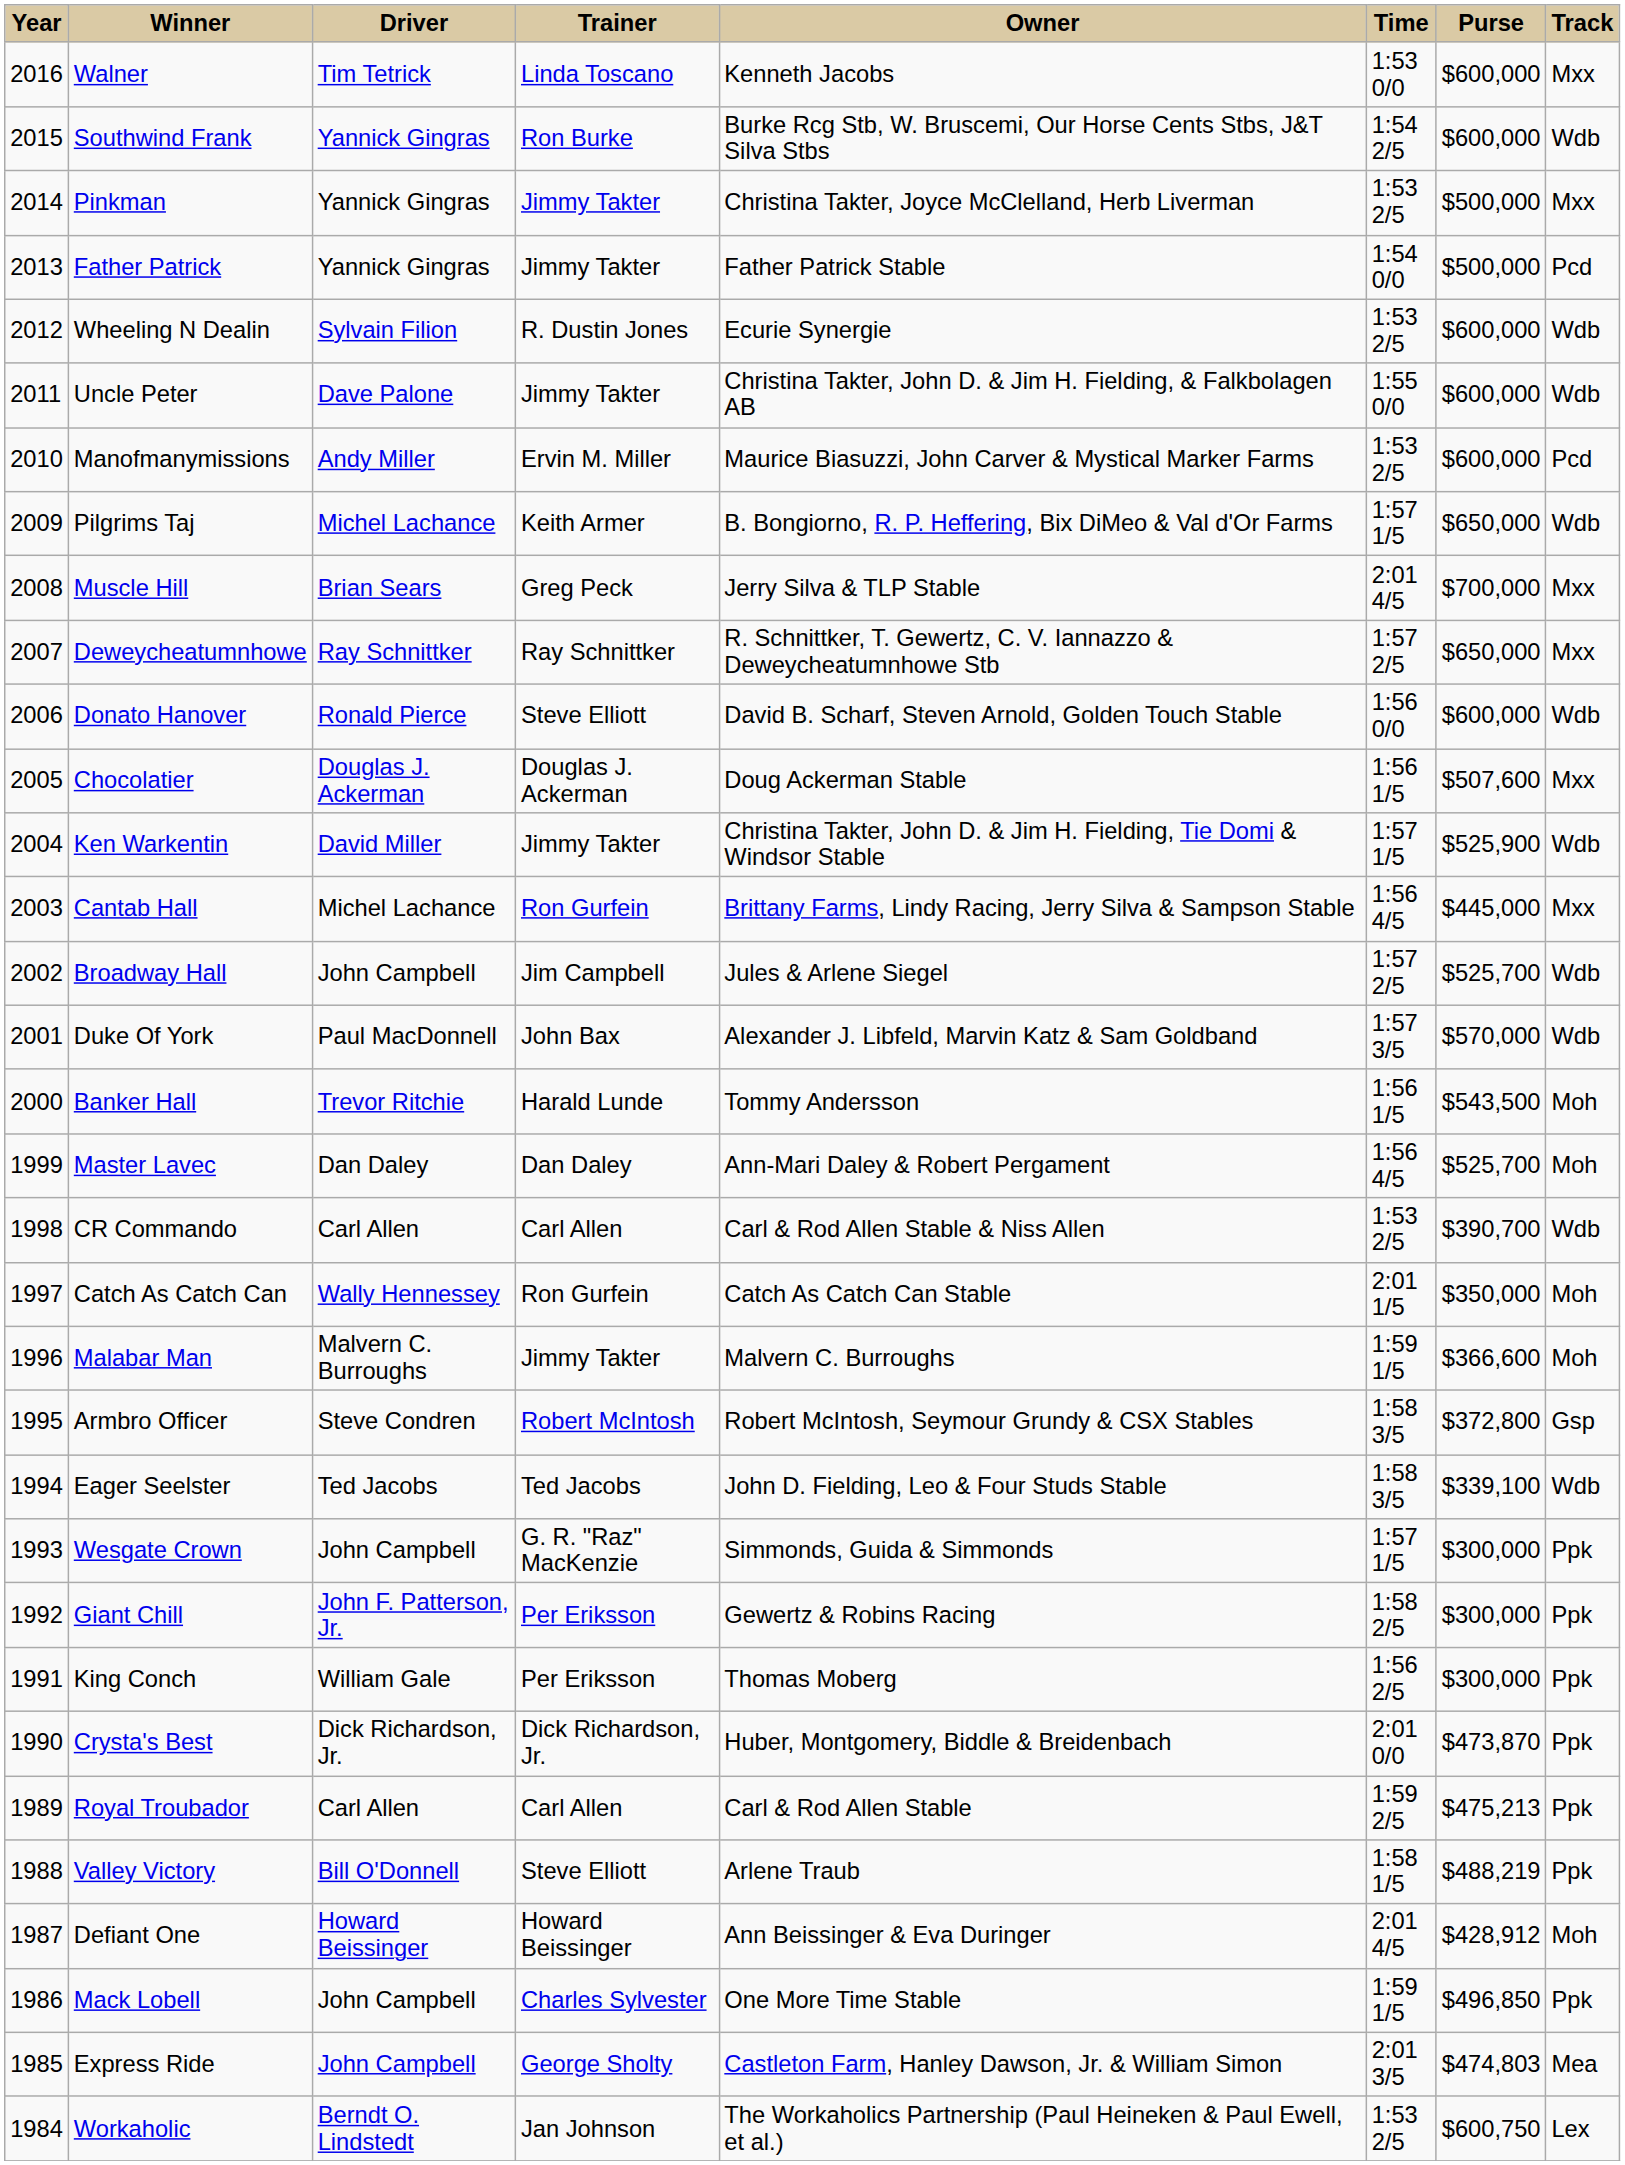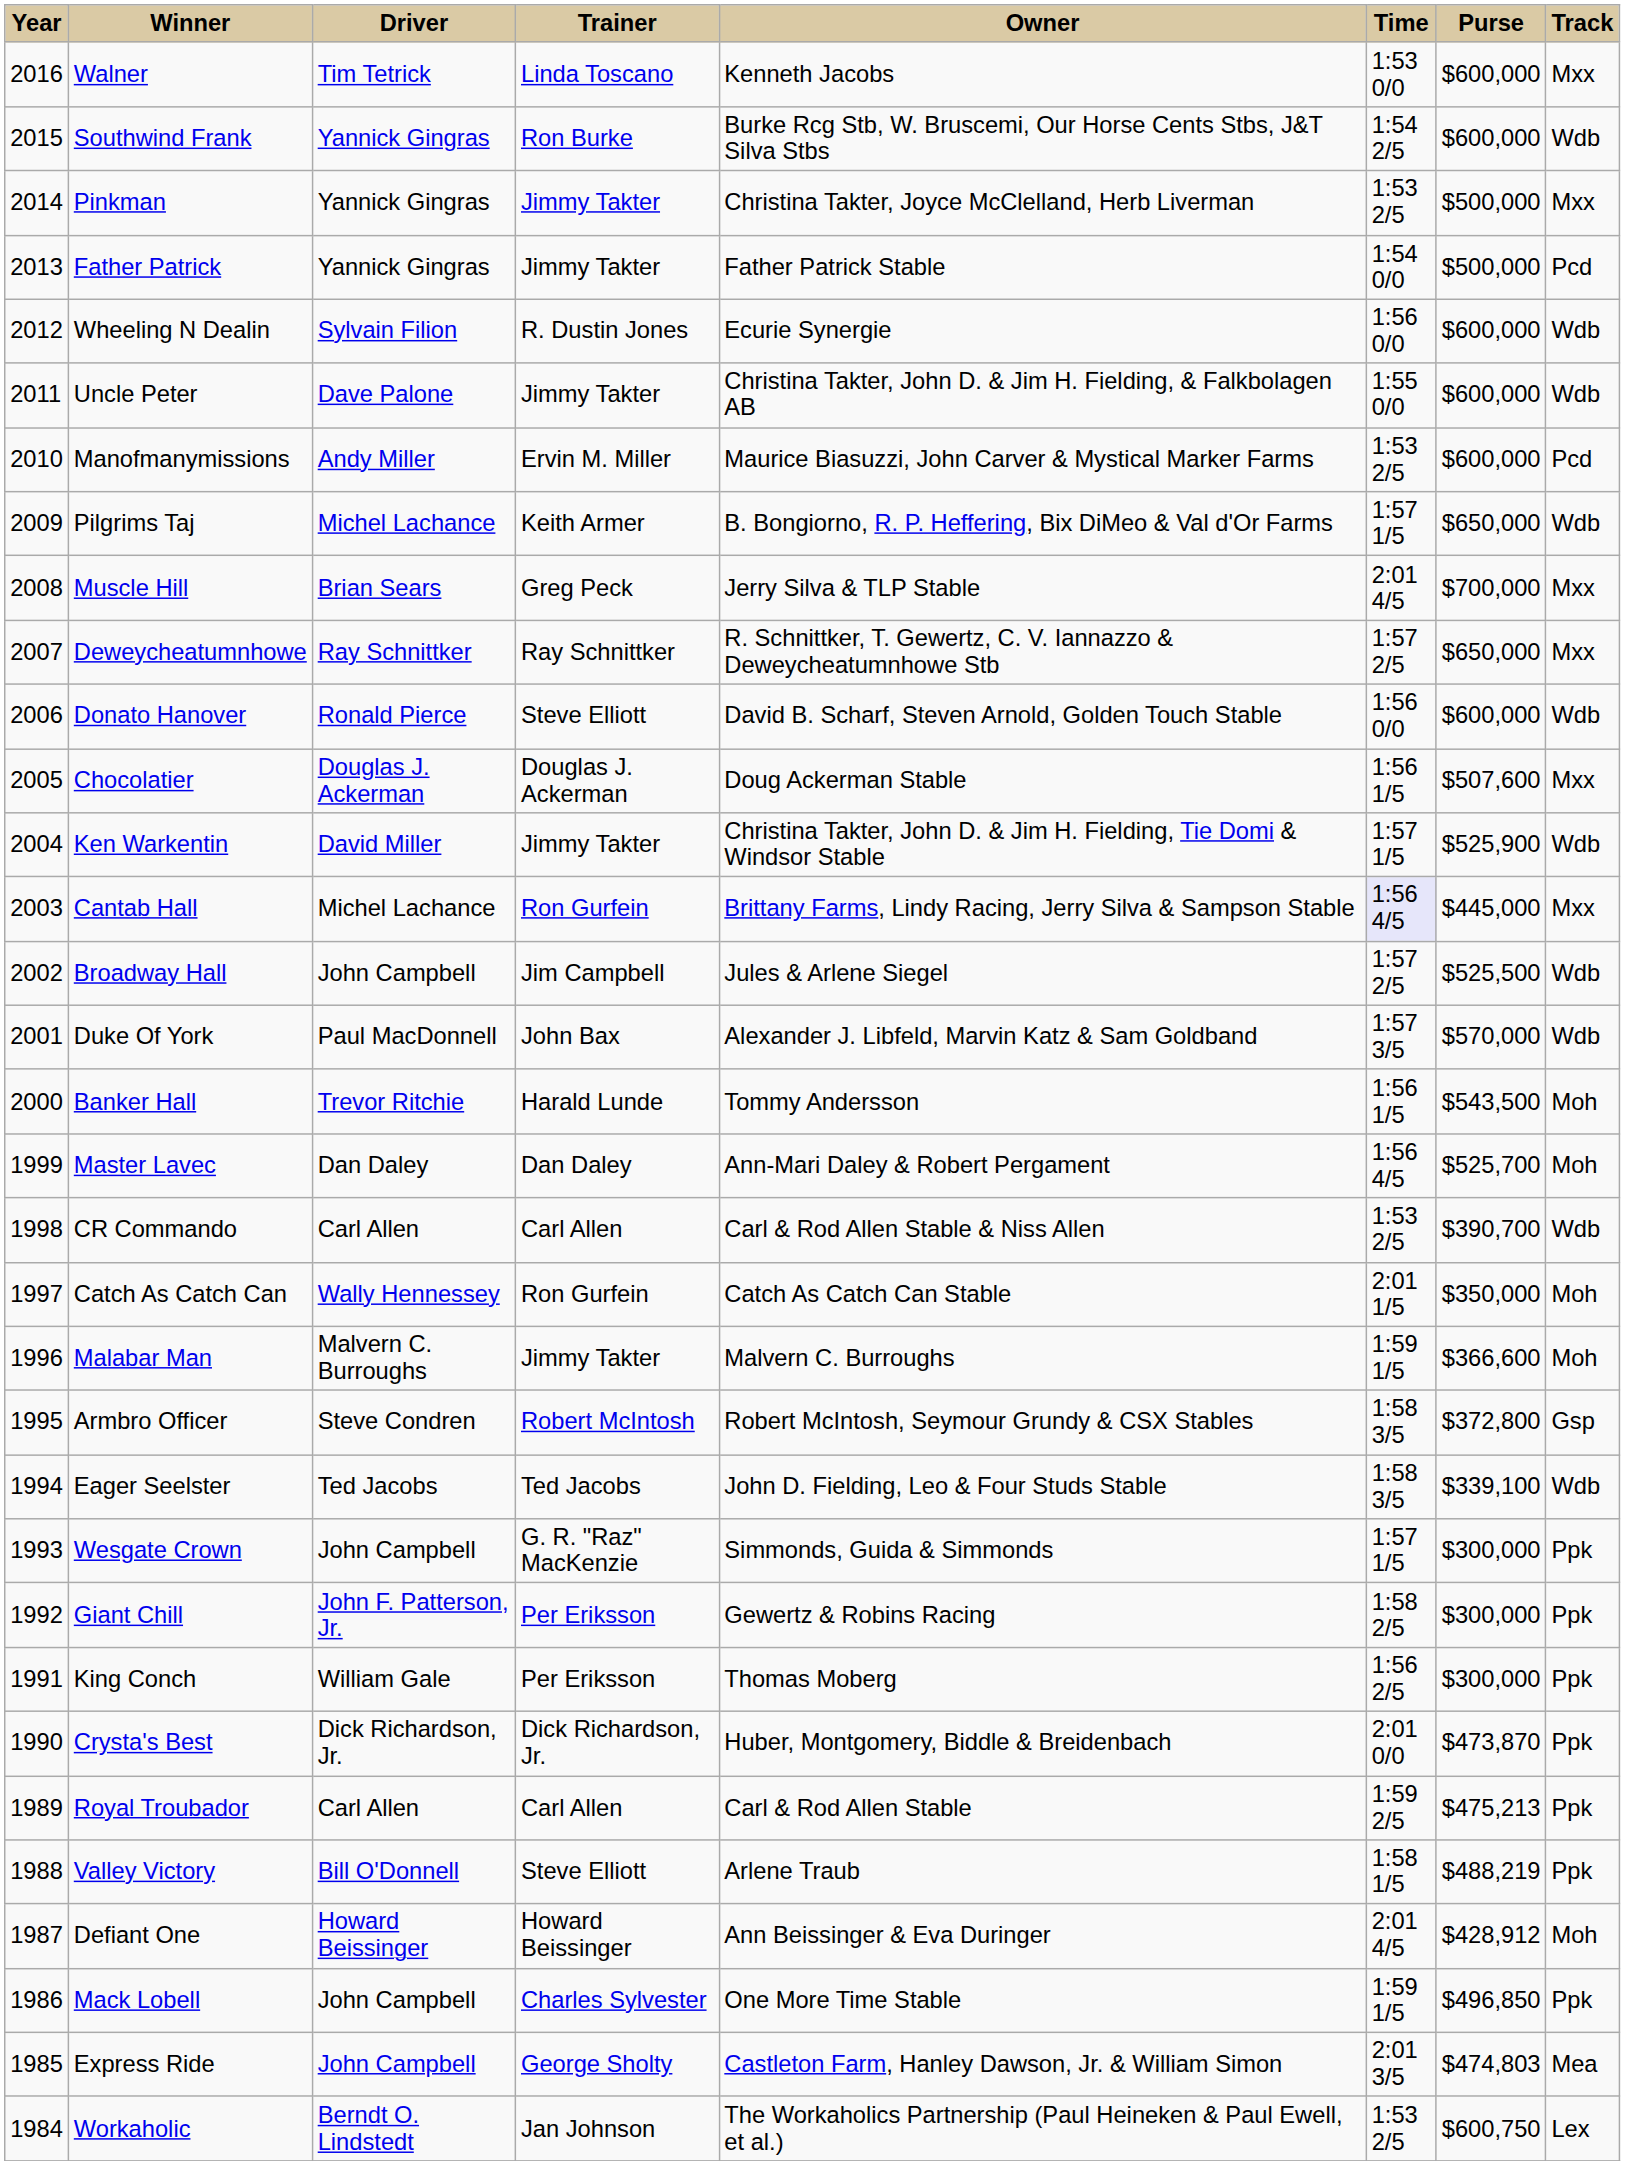 <table class="wikitable sortable">
 <tr>
 <th style="background-color:#DACAA5; width:30px">Year<br></th>
 <th style="background-color:#DACAA5; width:130px">Winner<br></th>
 <th style="background-color:#DACAA5; width:130px">Driver<br></th>
 <th style="background-color:#DACAA5; width:130px">Trainer<br></th>
 <th style="background-color:#DACAA5; width:430px">Owner<br></th>
 <th style="background-color:#DACAA5; width:40px">Time <br></th>
 <th style="background-color:#DACAA5; width:40px">Purse<br></th>
 <th style="background-color:#DACAA5; width:40px">Track<br></th>
 </tr>
 <tr>
 <td>2016</td>
 <td><a href='#'>Walner</a></td>
 <td><a href='#'>Tim Tetrick</a></td>
 <td><a href='#'>Linda Toscano</a></td>
 <td>Kenneth Jacobs</td>
 <td>1:53 0/0</td>
 <td>$600,000</td>
 <td>Mxx</td>
 </tr>
 <tr>
 <td>2015</td>
 <td><a href='#'>Southwind Frank</a></td>
 <td><a href='#'>Yannick Gingras</a></td>
 <td><a href='#'>Ron Burke</a></td>
 <td>Burke Rcg Stb, W. Bruscemi, Our Horse Cents Stbs, J&T Silva Stbs</td>
 <td>1:54 2/5</td>
 <td>$600,000</td>
 <td>Wdb</td>
 </tr>
 <tr>
 <td>2014</td>
 <td><a href='#'>Pinkman</a></td>
 <td>Yannick Gingras</td>
 <td><a href='#'>Jimmy Takter</a></td>
 <td>Christina Takter, Joyce McClelland, Herb Liverman</td>
 <td>1:53 2/5</td>
 <td>$500,000</td>
 <td>Mxx</td>
 </tr>
 <tr>
 <td>2013</td>
 <td><a href='#'>Father Patrick</a></td>
 <td>Yannick Gingras</td>
 <td>Jimmy Takter</td>
 <td>Father Patrick Stable</td>
 <td>1:54 0/0</td>
 <td>$500,000</td>
 <td>Pcd</td>
 </tr>
 <tr>
 <td>2012</td>
 <td>Wheeling N Dealin</td>
 <td><a href='#'>Sylvain Filion</a></td>
 <td>R. Dustin Jones</td>
 <td>Ecurie Synergie</td>
-<td>1:53 2/5</td>
+<td>1:56 0/0</td>
 <td>$600,000</td>
 <td>Wdb</td>
 </tr>
 <tr>
 <td>2011</td>
 <td>Uncle Peter</td>
 <td><a href='#'>Dave Palone</a></td>
 <td>Jimmy Takter</td>
 <td>Christina Takter, John D. & Jim H. Fielding, & Falkbolagen AB</td>
 <td>1:55 0/0</td>
 <td>$600,000</td>
 <td>Wdb</td>
 </tr>
 <tr>
 <td>2010</td>
 <td>Manofmanymissions</td>
 <td><a href='#'>Andy Miller</a></td>
 <td>Ervin M. Miller</td>
 <td>Maurice Biasuzzi, John Carver & Mystical Marker Farms</td>
 <td>1:53 2/5</td>
 <td>$600,000</td>
 <td>Pcd</td>
 </tr>
 <tr>
 <td>2009</td>
 <td>Pilgrims Taj</td>
 <td><a href='#'>Michel Lachance</a></td>
 <td>Keith Armer</td>
 <td>B. Bongiorno, <a href='#'>R. P. Heffering</a>, Bix DiMeo & Val d'Or Farms</td>
 <td>1:57 1/5</td>
 <td>$650,000</td>
 <td>Wdb</td>
 </tr>
 <tr>
 <td>2008</td>
 <td><a href='#'>Muscle Hill</a></td>
 <td><a href='#'>Brian Sears</a></td>
 <td>Greg Peck</td>
 <td>Jerry Silva & TLP Stable</td>
 <td>2:01 4/5</td>
 <td>$700,000</td>
 <td>Mxx</td>
 </tr>
 <tr>
 <td>2007</td>
 <td><a href='#'>Deweycheatumnhowe</a></td>
 <td><a href='#'>Ray Schnittker</a></td>
 <td>Ray Schnittker</td>
 <td>R. Schnittker, T. Gewertz, C. V. Iannazzo & Deweycheatumnhowe Stb</td>
 <td>1:57 2/5</td>
 <td>$650,000</td>
 <td>Mxx</td>
 </tr>
 <tr>
 <td>2006</td>
 <td><a href='#'>Donato Hanover</a></td>
 <td><a href='#'>Ronald Pierce</a></td>
 <td>Steve Elliott</td>
 <td>David B. Scharf, Steven Arnold, Golden Touch Stable</td>
 <td>1:56 0/0</td>
 <td>$600,000</td>
 <td>Wdb</td>
 </tr>
 <tr>
 <td>2005</td>
 <td><a href='#'>Chocolatier</a></td>
 <td><a href='#'>Douglas J. Ackerman</a></td>
 <td>Douglas J. Ackerman</td>
 <td>Doug Ackerman Stable</td>
 <td>1:56 1/5</td>
 <td>$507,600</td>
 <td>Mxx</td>
 </tr>
 <tr>
 <td>2004</td>
 <td><a href='#'>Ken Warkentin</a></td>
 <td><a href='#'>David Miller</a></td>
 <td>Jimmy Takter</td>
 <td>Christina Takter, John D. & Jim H. Fielding, <a href='#'>Tie Domi</a> & Windsor Stable</td>
 <td>1:57 1/5</td>
 <td>$525,900</td>
 <td>Wdb</td>
 </tr>
 <tr>
 <td>2003</td>
 <td><a href='#'>Cantab Hall</a></td>
 <td>Michel Lachance</td>
 <td><a href='#'>Ron Gurfein</a></td>
 <td><a href='#'>Brittany Farms</a>, Lindy Racing, Jerry Silva & Sampson Stable</td>
-<td>1:56 4/5</td>
+<td style="background: lavender;">1:56 4/5</td>
 <td>$445,000</td>
 <td>Mxx</td>
 </tr>
 <tr>
 <td>2002</td>
 <td><a href='#'>Broadway Hall</a></td>
 <td>John Campbell</td>
 <td>Jim Campbell</td>
 <td>Jules & Arlene Siegel</td>
 <td>1:57 2/5</td>
-<td>$525,700</td>
+<td>$525,500</td>
 <td>Wdb</td>
 </tr>
 <tr>
 <td>2001</td>
 <td>Duke Of York</td>
 <td>Paul MacDonnell</td>
 <td>John Bax</td>
 <td>Alexander J. Libfeld, Marvin Katz & Sam Goldband</td>
 <td>1:57 3/5</td>
 <td>$570,000</td>
 <td>Wdb</td>
 </tr>
 <tr>
 <td>2000</td>
 <td><a href='#'>Banker Hall</a></td>
 <td><a href='#'>Trevor Ritchie</a></td>
 <td>Harald Lunde</td>
 <td>Tommy Andersson</td>
 <td>1:56 1/5</td>
 <td>$543,500</td>
 <td>Moh</td>
 </tr>
 <tr>
 <td>1999</td>
 <td><a href='#'>Master Lavec</a></td>
 <td>Dan Daley</td>
 <td>Dan Daley</td>
 <td>Ann-Mari Daley & Robert Pergament</td>
 <td>1:56 4/5</td>
 <td>$525,700</td>
 <td>Moh</td>
 </tr>
 <tr>
 <td>1998</td>
 <td>CR Commando</td>
 <td>Carl Allen</td>
 <td>Carl Allen</td>
 <td>Carl & Rod Allen Stable & Niss Allen</td>
 <td>1:53 2/5</td>
 <td>$390,700</td>
 <td>Wdb</td>
 </tr>
 <tr>
 <td>1997</td>
 <td>Catch As Catch Can</td>
 <td><a href='#'>Wally Hennessey</a></td>
 <td>Ron Gurfein</td>
 <td>Catch As Catch Can Stable</td>
 <td>2:01 1/5</td>
 <td>$350,000</td>
 <td>Moh</td>
 </tr>
 <tr>
 <td>1996</td>
 <td><a href='#'>Malabar Man</a></td>
 <td>Malvern C. Burroughs</td>
 <td>Jimmy Takter</td>
 <td>Malvern C. Burroughs</td>
 <td>1:59 1/5</td>
 <td>$366,600</td>
 <td>Moh</td>
 </tr>
 <tr>
 <td>1995</td>
 <td>Armbro Officer</td>
 <td>Steve Condren</td>
 <td><a href='#'>Robert McIntosh</a></td>
 <td>Robert McIntosh, Seymour Grundy & CSX Stables</td>
 <td>1:58 3/5</td>
 <td>$372,800</td>
 <td>Gsp</td>
 </tr>
 <tr>
 <td>1994</td>
 <td>Eager Seelster</td>
 <td>Ted Jacobs</td>
 <td>Ted Jacobs</td>
 <td>John D. Fielding, Leo & Four Studs Stable</td>
 <td>1:58 3/5</td>
 <td>$339,100</td>
 <td>Wdb</td>
 </tr>
 <tr>
 <td>1993</td>
 <td><a href='#'>Wesgate Crown</a></td>
 <td>John Campbell</td>
 <td>G. R. "Raz" MacKenzie</td>
 <td>Simmonds, Guida & Simmonds</td>
 <td>1:57 1/5</td>
 <td>$300,000</td>
 <td>Ppk</td>
 </tr>
 <tr>
 <td>1992</td>
 <td><a href='#'>Giant Chill</a></td>
 <td><a href='#'>John F. Patterson, Jr.</a></td>
 <td><a href='#'>Per Eriksson</a></td>
 <td>Gewertz & Robins Racing</td>
 <td>1:58 2/5</td>
 <td>$300,000</td>
 <td>Ppk</td>
 </tr>
 <tr>
 <td>1991</td>
 <td>King Conch</td>
 <td>William Gale</td>
 <td>Per Eriksson</td>
 <td>Thomas Moberg</td>
 <td>1:56 2/5</td>
 <td>$300,000</td>
 <td>Ppk</td>
 </tr>
 <tr>
 <td>1990</td>
 <td><a href='#'>Crysta's Best</a></td>
 <td>Dick Richardson, Jr.</td>
 <td>Dick Richardson, Jr.</td>
 <td>Huber, Montgomery, Biddle & Breidenbach</td>
 <td>2:01 0/0</td>
 <td>$473,870</td>
 <td>Ppk</td>
 </tr>
 <tr>
 <td>1989</td>
 <td><a href='#'>Royal Troubador</a></td>
 <td>Carl Allen</td>
 <td>Carl Allen</td>
 <td>Carl & Rod Allen Stable</td>
 <td>1:59 2/5</td>
 <td>$475,213</td>
 <td>Ppk</td>
 </tr>
 <tr>
 <td>1988</td>
 <td><a href='#'>Valley Victory</a></td>
 <td><a href='#'>Bill O'Donnell</a></td>
 <td>Steve Elliott</td>
 <td>Arlene Traub</td>
 <td>1:58 1/5</td>
 <td>$488,219</td>
 <td>Ppk</td>
 </tr>
 <tr>
 <td>1987</td>
 <td>Defiant One</td>
 <td><a href='#'>Howard Beissinger</a></td>
 <td>Howard Beissinger</td>
 <td>Ann Beissinger & Eva Duringer</td>
 <td>2:01 4/5</td>
 <td>$428,912</td>
 <td>Moh</td>
 </tr>
 <tr>
 <td>1986</td>
 <td><a href='#'>Mack Lobell</a></td>
 <td>John Campbell</td>
 <td><a href='#'>Charles Sylvester</a></td>
 <td>One More Time Stable</td>
 <td>1:59 1/5</td>
 <td>$496,850</td>
 <td>Ppk</td>
 </tr>
 <tr>
 <td>1985</td>
 <td>Express Ride</td>
 <td><a href='#'>John Campbell</a></td>
 <td><a href='#'>George Sholty</a></td>
 <td><a href='#'>Castleton Farm</a>, Hanley Dawson, Jr. & William Simon</td>
 <td>2:01 3/5</td>
 <td>$474,803</td>
 <td>Mea</td>
 </tr>
 <tr>
 <td>1984</td>
 <td><a href='#'>Workaholic</a></td>
 <td><a href='#'>Berndt O. Lindstedt</a></td>
 <td>Jan Johnson</td>
 <td>The Workaholics Partnership (Paul Heineken & Paul Ewell, et al.)</td>
 <td>1:53 2/5</td>
 <td>$600,750</td>
 <td>Lex</td>
 </tr>
 <tr>
 </tr>
 </table>
